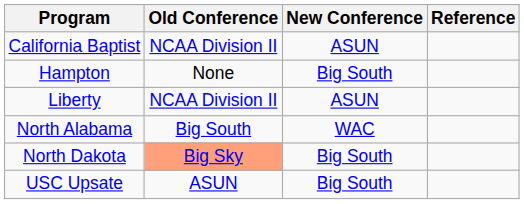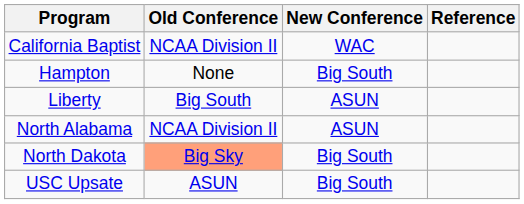 <table class="wikitable sortable", style="text-align: center;">
 <tr>
 <th>Program</th>
 <th>Old Conference</th>
 <th>New Conference</th>
 <th>Reference</th>
 </tr>
 <tr>
 <td><a href='#'>California Baptist</a></td>
 <td><a href='#'>NCAA Division II</a></td>
-<td><a href='#'>ASUN</a></td>
+<td><a href='#'>WAC</a></td>
 <td></td>
 </tr>
 <tr>
 <td><a href='#'>Hampton</a></td>
 <td>None</td>
 <td><a href='#'>Big South</a></td>
 <td></td>
 </tr>
 <tr>
 <td><a href='#'>Liberty</a></td>
-<td><a href='#'>NCAA Division II</a></td>
+<td><a href='#'>Big South</a></td>
 <td><a href='#'>ASUN</a></td>
 <td></td>
 </tr>
 <tr>
 <td><a href='#'>North Alabama</a></td>
-<td><a href='#'>Big South</a></td>
-<td><a href='#'>WAC</a></td>
+<td><a href='#'>NCAA Division II</a></td>
+<td><a href='#'>ASUN</a></td>
 <td></td>
 </tr>
 <tr>
 <td><a href='#'>North Dakota</a></td>
 <td style="background: lightsalmon;"><a href='#'>Big Sky</a></td>
 <td><a href='#'>Big South</a></td>
 <td></td>
 </tr>
 <tr>
 <td><a href='#'>USC Upsate</a></td>
 <td><a href='#'>ASUN</a></td>
 <td><a href='#'>Big South</a></td>
 <td></td>
 </tr>
 </table>
